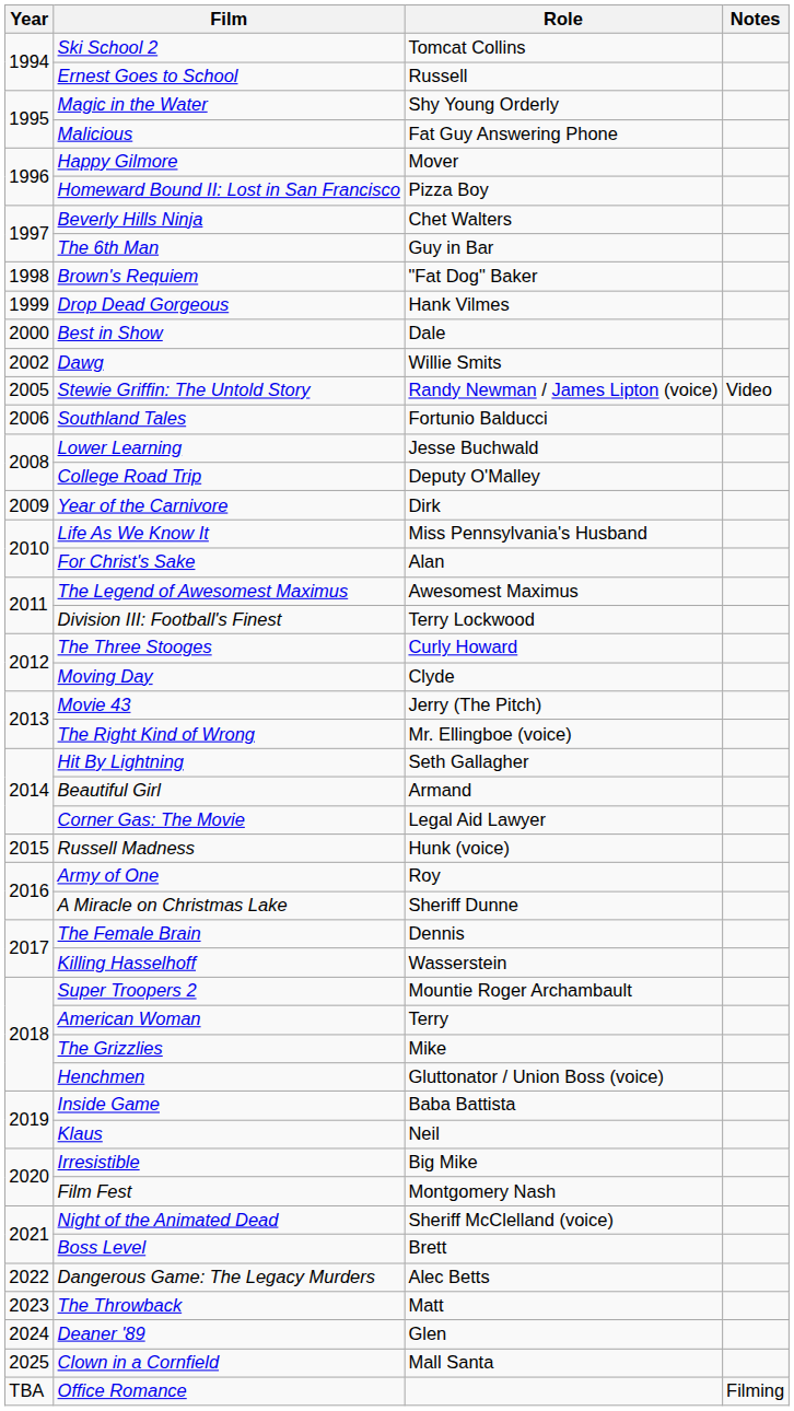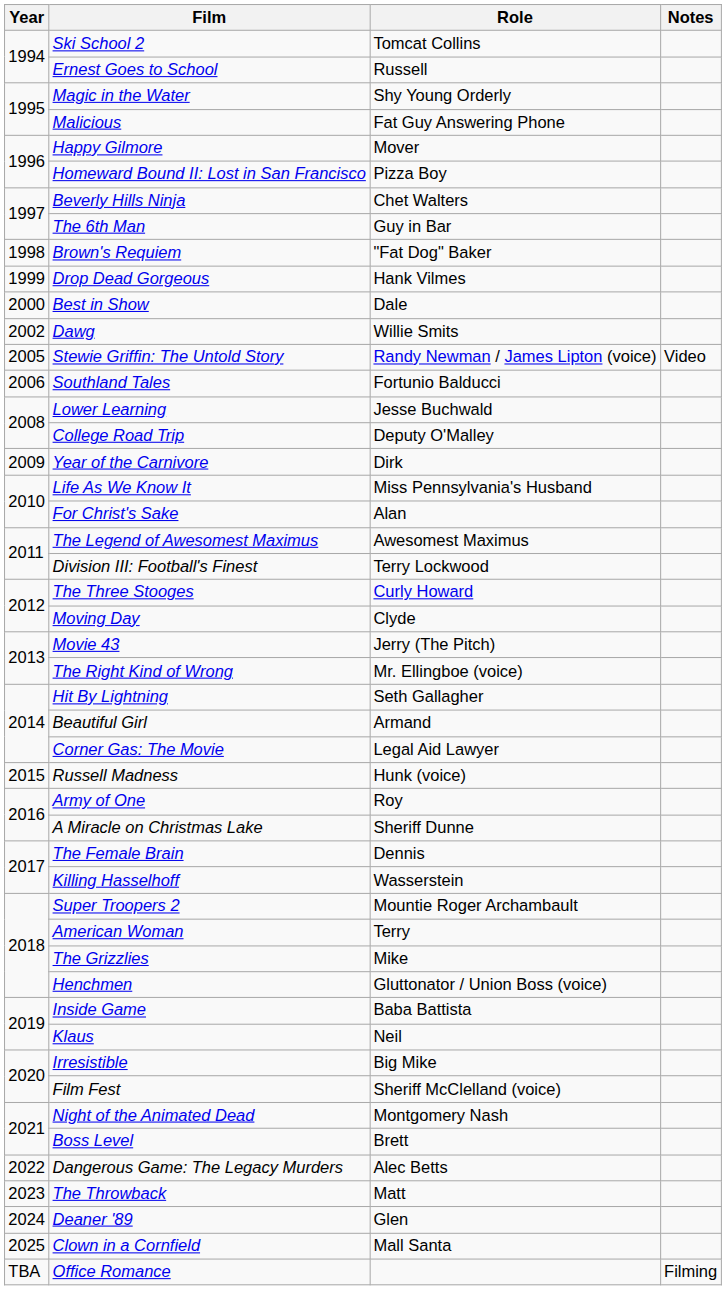 <table class="wikitable sortable">
 <tr>
 <th>Year</th>
 <th>Film</th>
 <th>Role</th>
 <th class="unsortable">Notes</th>
 </tr>
 <tr>
 <td rowspan="2">1994</td>
 <td><em><a href='#'>Ski School 2</a></em></td>
 <td>Tomcat Collins</td>
 <td></td>
 </tr>
 <tr>
 <td><em><a href='#'>Ernest Goes to School</a></em></td>
 <td>Russell</td>
 <td></td>
 </tr>
 <tr>
 <td rowspan="2">1995</td>
 <td><em><a href='#'>Magic in the Water</a></em></td>
 <td>Shy Young Orderly</td>
 <td></td>
 </tr>
 <tr>
 <td><em><a href='#'>Malicious</a></em></td>
 <td>Fat Guy Answering Phone</td>
 <td></td>
 </tr>
 <tr>
 <td rowspan="2">1996</td>
 <td><em><a href='#'>Happy Gilmore</a></em></td>
 <td>Mover</td>
 <td></td>
 </tr>
 <tr>
 <td><em><a href='#'>Homeward Bound II: Lost in San Francisco</a></em></td>
 <td>Pizza Boy</td>
 <td></td>
 </tr>
 <tr>
 <td rowspan="2">1997</td>
 <td><em><a href='#'>Beverly Hills Ninja</a></em></td>
 <td>Chet Walters</td>
 <td></td>
 </tr>
 <tr>
 <td data-sort-value="6th Man, The"><em><a href='#'>The 6th Man</a></em></td>
 <td>Guy in Bar</td>
 <td></td>
 </tr>
 <tr>
 <td>1998</td>
 <td><em><a href='#'>Brown's Requiem</a></em></td>
 <td>"Fat Dog" Baker</td>
 <td></td>
 </tr>
 <tr>
 <td>1999</td>
 <td><em><a href='#'>Drop Dead Gorgeous</a></em></td>
 <td>Hank Vilmes</td>
 <td></td>
 </tr>
 <tr>
 <td>2000</td>
 <td><em><a href='#'>Best in Show</a></em></td>
 <td>Dale</td>
 <td></td>
 </tr>
 <tr>
 <td>2002</td>
 <td><em><a href='#'>Dawg</a></em></td>
 <td>Willie Smits</td>
 <td></td>
 </tr>
 <tr>
 <td>2005</td>
 <td><em><a href='#'>Stewie Griffin: The Untold Story</a></em></td>
 <td><a href='#'>Randy Newman</a> / <a href='#'>James Lipton</a> (voice)</td>
 <td>Video</td>
 </tr>
 <tr>
 <td>2006</td>
 <td><em><a href='#'>Southland Tales</a></em></td>
 <td>Fortunio Balducci</td>
 <td></td>
 </tr>
 <tr>
 <td rowspan="2">2008</td>
 <td><em><a href='#'>Lower Learning</a></em></td>
 <td>Jesse Buchwald</td>
 <td></td>
 </tr>
 <tr>
 <td><em><a href='#'>College Road Trip</a></em></td>
 <td>Deputy O'Malley</td>
 <td></td>
 </tr>
 <tr>
 <td>2009</td>
 <td><em><a href='#'>Year of the Carnivore</a></em></td>
 <td>Dirk</td>
 <td></td>
 </tr>
 <tr>
 <td rowspan="2">2010</td>
 <td><em><a href='#'>Life As We Know It</a></em></td>
 <td>Miss Pennsylvania's Husband</td>
 <td></td>
 </tr>
 <tr>
 <td><em><a href='#'>For Christ's Sake</a></em></td>
 <td>Alan</td>
 <td></td>
 </tr>
 <tr>
 <td rowspan="2">2011</td>
 <td data-sort-value="Legend of Awesomest Maximus, The"><em><a href='#'>The Legend of Awesomest Maximus</a></em></td>
 <td>Awesomest Maximus</td>
 <td></td>
 </tr>
 <tr>
 <td><em>Division III: Football's Finest</em></td>
 <td>Terry Lockwood</td>
 <td></td>
 </tr>
 <tr>
 <td rowspan="2">2012</td>
 <td data-sort-value="Three Stooges, The"><em><a href='#'>The Three Stooges</a></em></td>
 <td><a href='#'>Curly Howard</a></td>
 <td></td>
 </tr>
 <tr>
 <td><em><a href='#'>Moving Day</a></em></td>
 <td>Clyde</td>
 <td></td>
 </tr>
 <tr>
 <td rowspan="2">2013</td>
 <td><em><a href='#'>Movie 43</a></em></td>
 <td>Jerry (The Pitch)</td>
 <td></td>
 </tr>
 <tr>
 <td data-sort-value="Right Kind of Wrong, The"><em><a href='#'>The Right Kind of Wrong</a></em></td>
 <td>Mr. Ellingboe (voice)</td>
 <td></td>
 </tr>
 <tr>
 <td rowspan="3">2014</td>
 <td><em><a href='#'>Hit By Lightning</a></em></td>
 <td>Seth Gallagher</td>
 <td></td>
 </tr>
 <tr>
 <td><em>Beautiful Girl</em></td>
 <td>Armand</td>
 <td></td>
 </tr>
 <tr>
 <td><em><a href='#'>Corner Gas: The Movie</a></em></td>
 <td>Legal Aid Lawyer</td>
 <td></td>
 </tr>
 <tr>
 <td>2015</td>
 <td><em>Russell Madness</em></td>
 <td>Hunk (voice)</td>
 <td></td>
 </tr>
 <tr>
 <td rowspan="2">2016</td>
 <td><em><a href='#'>Army of One</a></em></td>
 <td>Roy</td>
 <td></td>
 </tr>
 <tr>
 <td data-sort-value="Miracle on Christmas Lake, A"><em>A Miracle on Christmas Lake</em></td>
 <td>Sheriff Dunne</td>
 <td></td>
 </tr>
 <tr>
 <td rowspan="2">2017</td>
 <td data-sort-value="Female Brain, The"><em><a href='#'>The Female Brain</a></em></td>
 <td>Dennis</td>
 <td></td>
 </tr>
 <tr>
 <td><em><a href='#'>Killing Hasselhoff</a></em></td>
 <td>Wasserstein</td>
 <td></td>
 </tr>
 <tr>
 <td rowspan="4">2018</td>
 <td><em><a href='#'>Super Troopers 2</a></em></td>
 <td>Mountie Roger Archambault</td>
 <td></td>
 </tr>
 <tr>
 <td><em><a href='#'>American Woman</a></em></td>
 <td>Terry</td>
 <td></td>
 </tr>
 <tr>
 <td data-sort-value="Grizzlies, The"><em><a href='#'>The Grizzlies</a></em></td>
 <td>Mike</td>
 <td></td>
 </tr>
 <tr>
 <td><em><a href='#'>Henchmen</a></em></td>
 <td>Gluttonator / Union Boss (voice)</td>
 <td></td>
 </tr>
 <tr>
 <td rowspan="2">2019</td>
 <td><em><a href='#'>Inside Game</a></em></td>
 <td>Baba Battista</td>
 <td></td>
 </tr>
 <tr>
 <td><em><a href='#'>Klaus</a></em></td>
 <td>Neil</td>
 <td></td>
 </tr>
 <tr>
 <td rowspan="2">2020</td>
 <td><em><a href='#'>Irresistible</a></em></td>
 <td>Big Mike</td>
 <td></td>
 </tr>
 <tr>
 <td><em>Film Fest</em></td>
-<td>Montgomery Nash</td>
+<td>Sheriff McClelland (voice)</td>
 <td></td>
 </tr>
 <tr>
 <td rowspan="2">2021</td>
 <td><em><a href='#'>Night of the Animated Dead</a></em></td>
-<td>Sheriff McClelland (voice)</td>
+<td>Montgomery Nash</td>
 <td></td>
 </tr>
 <tr>
 <td><em><a href='#'>Boss Level</a></em></td>
 <td>Brett</td>
 <td></td>
 </tr>
 <tr>
 <td>2022</td>
 <td><em>Dangerous Game: The Legacy Murders</em></td>
 <td>Alec Betts</td>
 <td></td>
 </tr>
 <tr>
 <td>2023</td>
 <td data-sort-value="Throwback, The"><em><a href='#'>The Throwback</a></em></td>
 <td>Matt</td>
 <td></td>
 </tr>
 <tr>
 <td>2024</td>
 <td><em><a href='#'>Deaner '89</a></em></td>
 <td>Glen</td>
 <td></td>
 </tr>
 <tr>
 <td>2025</td>
 <td><a href='#'><em>Clown in a Cornfield</em></a></td>
 <td>Mall Santa</td>
 <td></td>
 </tr>
 <tr>
 <td>TBA</td>
 <td><em><a href='#'>Office Romance</a></em></td>
 <td></td>
 <td>Filming</td>
 </tr>
 </table>
